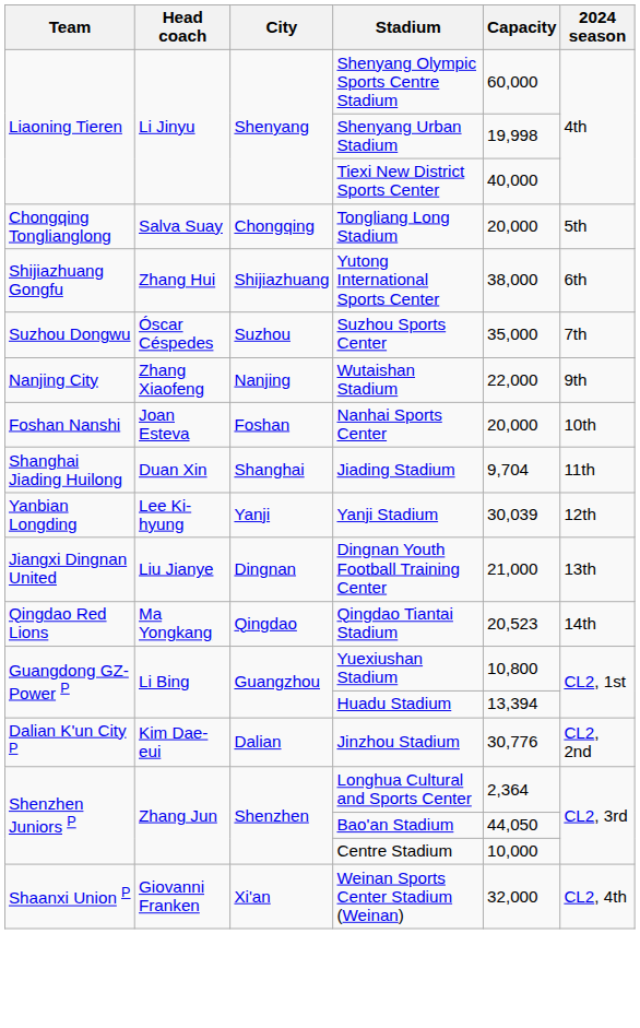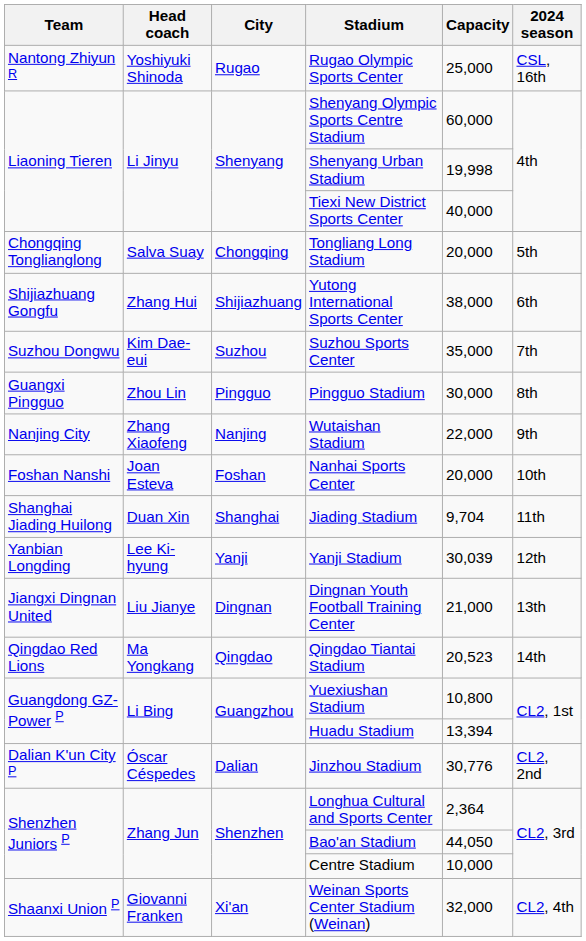 <table class="wikitable sortable" style="font-size:100%">
 <tr>
 <th>Team</th>
 <th>Head coach</th>
 <th>City</th>
 <th>Stadium</th>
 <th>Capacity</th>
 <th>2024 season</th>
+</tr>
+<tr>
+<td><a href='#'>Nantong Zhiyun</a> <sup><a href='#'>R</a></sup></td>
+<td> <a href='#'>Yoshiyuki Shinoda</a></td>
+<td><a href='#'>Rugao</a></td>
+<td><a href='#'>Rugao Olympic Sports Center</a></td>
+<td>25,000</td>
+<td data-sort-value="1"><a href='#'>CSL</a>, 16th</td>
 </tr>
 <tr>
 <td rowspan="3"><a href='#'>Liaoning Tieren</a></td>
 <td rowspan="3"> <a href='#'>Li Jinyu</a></td>
 <td rowspan="3"><a href='#'>Shenyang</a></td>
 <td><a href='#'>Shenyang Olympic Sports Centre Stadium</a></td>
 <td>60,000</td>
 <td data-sort-value="2"; rowspan="3">4th</td>
 </tr>
 <tr>
 <td><a href='#'>Shenyang Urban Stadium</a></td>
 <td>19,998</td>
 </tr>
 <tr>
 <td><a href='#'>Tiexi New District Sports Center</a></td>
 <td>40,000</td>
 </tr>
 <tr>
 <td><a href='#'>Chongqing Tonglianglong</a></td>
 <td> <a href='#'>Salva Suay</a></td>
 <td><a href='#'>Chongqing</a></td>
 <td><a href='#'>Tongliang Long Stadium</a></td>
 <td>20,000</td>
 <td data-sort-value="3">5th</td>
 </tr>
 <tr>
 <td><a href='#'>Shijiazhuang Gongfu</a></td>
 <td> <a href='#'>Zhang Hui</a></td>
 <td><a href='#'>Shijiazhuang</a></td>
 <td><a href='#'>Yutong International Sports Center</a></td>
 <td>38,000</td>
 <td data-sort-value="4">6th</td>
 </tr>
 <tr>
 <td><a href='#'>Suzhou Dongwu</a></td>
-<td> <a href='#'>Óscar Céspedes</a></td>
+<td> <a href='#'>Kim Dae-eui</a></td>
 <td><a href='#'>Suzhou</a></td>
 <td><a href='#'>Suzhou Sports Center</a></td>
 <td>35,000</td>
 <td data-sort-value="5">7th</td>
+</tr>
+<tr>
+<td><a href='#'>Guangxi Pingguo</a></td>
+<td> <a href='#'>Zhou Lin</a></td>
+<td><a href='#'>Pingguo</a></td>
+<td><a href='#'>Pingguo Stadium</a></td>
+<td>30,000</td>
+<td data-sort-value="6">8th</td>
 </tr>
 <tr>
 <td><a href='#'>Nanjing City</a></td>
 <td> <a href='#'>Zhang Xiaofeng</a></td>
 <td><a href='#'>Nanjing</a></td>
 <td><a href='#'>Wutaishan Stadium</a></td>
 <td>22,000</td>
 <td data-sort-value="7">9th</td>
 </tr>
 <tr>
 <td><a href='#'>Foshan Nanshi</a></td>
 <td> <a href='#'>Joan Esteva</a></td>
 <td><a href='#'>Foshan</a></td>
 <td><a href='#'>Nanhai Sports Center</a></td>
 <td>20,000</td>
 <td data-sort-value="8">10th</td>
 </tr>
 <tr>
 <td><a href='#'>Shanghai Jiading Huilong</a></td>
 <td> <a href='#'>Duan Xin</a></td>
 <td><a href='#'>Shanghai</a></td>
 <td><a href='#'>Jiading Stadium</a></td>
 <td>9,704</td>
 <td data-sort-value="9">11th</td>
 </tr>
 <tr>
 <td><a href='#'>Yanbian Longding</a></td>
 <td> <a href='#'>Lee Ki-hyung</a></td>
 <td><a href='#'>Yanji</a></td>
 <td><a href='#'>Yanji Stadium</a></td>
 <td>30,039</td>
 <td data-sort-value="10">12th</td>
 </tr>
 <tr>
 <td><a href='#'>Jiangxi Dingnan United</a></td>
 <td> <a href='#'>Liu Jianye</a></td>
 <td><a href='#'>Dingnan</a></td>
 <td><a href='#'>Dingnan Youth Football Training Center</a></td>
 <td>21,000</td>
 <td data-sort-value="11">13th</td>
 </tr>
 <tr>
 <td><a href='#'>Qingdao Red Lions</a></td>
 <td> <a href='#'>Ma Yongkang</a></td>
 <td><a href='#'>Qingdao</a></td>
 <td><a href='#'>Qingdao Tiantai Stadium</a></td>
 <td>20,523</td>
 <td data-sort-value="12">14th</td>
 </tr>
 <tr>
 <td rowspan="2"><a href='#'>Guangdong GZ-Power</a> <sup><a href='#'>P</a></sup></td>
 <td rowspan="2"> <a href='#'>Li Bing</a></td>
 <td rowspan="2"><a href='#'>Guangzhou</a></td>
 <td><a href='#'>Yuexiushan Stadium</a></td>
 <td>10,800</td>
 <td data-sort-value="13"; rowspan="2"><a href='#'>CL2</a>, 1st</td>
 </tr>
 <tr>
 <td><a href='#'>Huadu Stadium</a></td>
 <td>13,394</td>
 </tr>
 <tr>
 <td><a href='#'>Dalian K'un City</a> <sup><a href='#'>P</a></sup></td>
-<td> <a href='#'>Kim Dae-eui</a></td>
+<td> <a href='#'>Óscar Céspedes</a></td>
 <td><a href='#'>Dalian</a></td>
 <td><a href='#'>Jinzhou Stadium</a></td>
 <td>30,776</td>
 <td data-sort-value="14"><a href='#'>CL2</a>, 2nd</td>
 </tr>
 <tr>
 <td rowspan="3"><a href='#'>Shenzhen Juniors</a> <sup><a href='#'>P</a></sup></td>
 <td rowspan="3"> <a href='#'>Zhang Jun</a></td>
 <td rowspan="3"><a href='#'>Shenzhen</a></td>
 <td><a href='#'>Longhua Cultural and Sports Center</a></td>
 <td>2,364</td>
 <td data-sort-value="15"; rowspan="3"><a href='#'>CL2</a>, 3rd</td>
 </tr>
 <tr>
 <td><a href='#'>Bao'an Stadium</a></td>
 <td>44,050</td>
 </tr>
 <tr>
 <td> Centre Stadium</td>
 <td>10,000</td>
 </tr>
 <tr>
 <td><a href='#'>Shaanxi Union</a> <sup><a href='#'>P</a></sup></td>
 <td> <a href='#'>Giovanni Franken</a></td>
 <td><a href='#'>Xi'an</a></td>
 <td><a href='#'>Weinan Sports Center Stadium</a> (<a href='#'>Weinan</a>)</td>
 <td>32,000</td>
 <td data-sort-value="16"><a href='#'>CL2</a>, 4th</td>
 </tr>
 </table>
